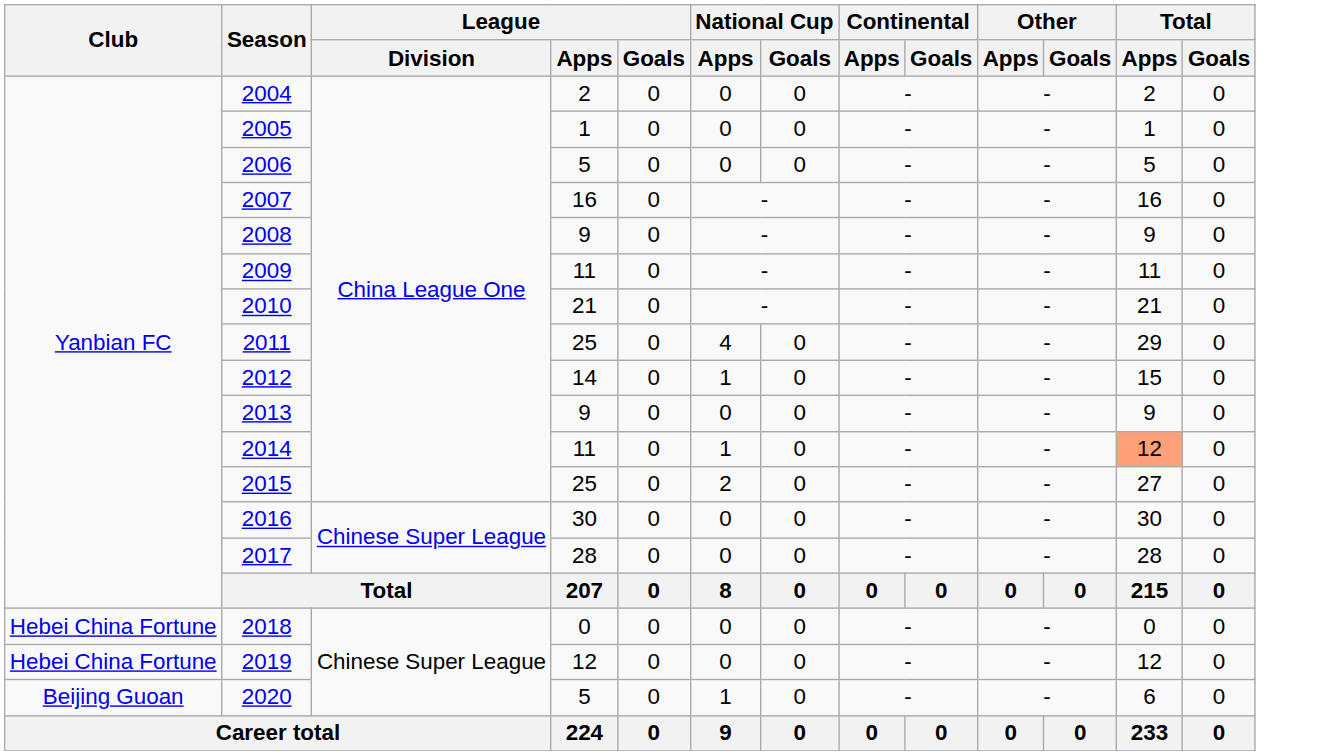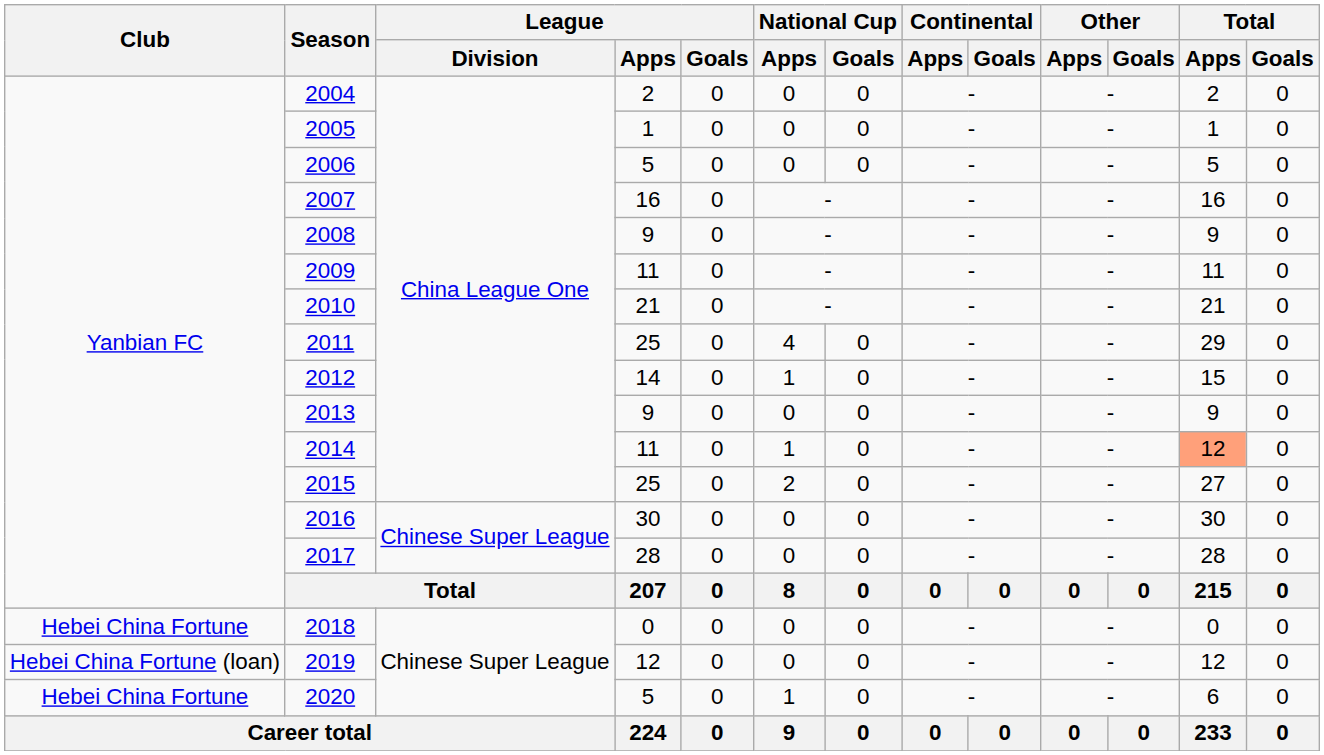 <table class="wikitable" style="text-align: center">
 <tr>
 <th rowspan="2">Club</th>
 <th rowspan="2">Season</th>
 <th colspan="3">League</th>
 <th colspan="2">National Cup</th>
 <th colspan="2">Continental</th>
 <th colspan="2">Other</th>
 <th colspan="2">Total</th>
 </tr>
 <tr>
 <th>Division</th>
 <th>Apps</th>
 <th>Goals</th>
 <th>Apps</th>
 <th>Goals</th>
 <th>Apps</th>
 <th>Goals</th>
 <th>Apps</th>
 <th>Goals</th>
 <th>Apps</th>
 <th>Goals</th>
 </tr>
 <tr>
 <td rowspan="15"><a href='#'>Yanbian FC</a></td>
 <td><a href='#'>2004</a></td>
 <td rowspan="12"><a href='#'>China League One</a></td>
 <td>2</td>
 <td>0</td>
 <td>0</td>
 <td>0</td>
 <td colspan="2">-</td>
 <td colspan="2">-</td>
 <td>2</td>
 <td>0</td>
 </tr>
 <tr>
 <td><a href='#'>2005</a></td>
 <td>1</td>
 <td>0</td>
 <td>0</td>
 <td>0</td>
 <td colspan="2">-</td>
 <td colspan="2">-</td>
 <td>1</td>
 <td>0</td>
 </tr>
 <tr>
 <td><a href='#'>2006</a></td>
 <td>5</td>
 <td>0</td>
 <td>0</td>
 <td>0</td>
 <td colspan="2">-</td>
 <td colspan="2">-</td>
 <td>5</td>
 <td>0</td>
 </tr>
 <tr>
 <td><a href='#'>2007</a></td>
 <td>16</td>
 <td>0</td>
 <td colspan="2">-</td>
 <td colspan="2">-</td>
 <td colspan="2">-</td>
 <td>16</td>
 <td>0</td>
 </tr>
 <tr>
 <td><a href='#'>2008</a></td>
 <td>9</td>
 <td>0</td>
 <td colspan="2">-</td>
 <td colspan="2">-</td>
 <td colspan="2">-</td>
 <td>9</td>
 <td>0</td>
 </tr>
 <tr>
 <td><a href='#'>2009</a></td>
 <td>11</td>
 <td>0</td>
 <td colspan="2">-</td>
 <td colspan="2">-</td>
 <td colspan="2">-</td>
 <td>11</td>
 <td>0</td>
 </tr>
 <tr>
 <td><a href='#'>2010</a></td>
 <td>21</td>
 <td>0</td>
 <td colspan="2">-</td>
 <td colspan="2">-</td>
 <td colspan="2">-</td>
 <td>21</td>
 <td>0</td>
 </tr>
 <tr>
 <td><a href='#'>2011</a></td>
 <td>25</td>
 <td>0</td>
 <td>4</td>
 <td>0</td>
 <td colspan="2">-</td>
 <td colspan="2">-</td>
 <td>29</td>
 <td>0</td>
 </tr>
 <tr>
 <td><a href='#'>2012</a></td>
 <td>14</td>
 <td>0</td>
 <td>1</td>
 <td>0</td>
 <td colspan="2">-</td>
 <td colspan="2">-</td>
 <td>15</td>
 <td>0</td>
 </tr>
 <tr>
 <td><a href='#'>2013</a></td>
 <td>9</td>
 <td>0</td>
 <td>0</td>
 <td>0</td>
 <td colspan="2">-</td>
 <td colspan="2">-</td>
 <td>9</td>
 <td>0</td>
 </tr>
 <tr>
 <td><a href='#'>2014</a></td>
 <td>11</td>
 <td>0</td>
 <td>1</td>
 <td>0</td>
 <td colspan="2">-</td>
 <td colspan="2">-</td>
 <td style="background: lightsalmon;">12</td>
 <td>0</td>
 </tr>
 <tr>
 <td><a href='#'>2015</a></td>
 <td>25</td>
 <td>0</td>
 <td>2</td>
 <td>0</td>
 <td colspan="2">-</td>
 <td colspan="2">-</td>
 <td>27</td>
 <td>0</td>
 </tr>
 <tr>
 <td><a href='#'>2016</a></td>
 <td rowspan="2"><a href='#'>Chinese Super League</a></td>
 <td>30</td>
 <td>0</td>
 <td>0</td>
 <td>0</td>
 <td colspan="2">-</td>
 <td colspan="2">-</td>
 <td>30</td>
 <td>0</td>
 </tr>
 <tr>
 <td><a href='#'>2017</a></td>
 <td>28</td>
 <td>0</td>
 <td>0</td>
 <td>0</td>
 <td colspan="2">-</td>
 <td colspan="2">-</td>
 <td>28</td>
 <td>0</td>
 </tr>
 <tr>
 <th colspan="2">Total</th>
 <th>207</th>
 <th>0</th>
 <th>8</th>
 <th>0</th>
 <th>0</th>
 <th>0</th>
 <th>0</th>
 <th>0</th>
 <th>215</th>
 <th>0</th>
 </tr>
 <tr>
 <td><a href='#'>Hebei China Fortune</a></td>
 <td><a href='#'>2018</a></td>
 <td rowspan="3">Chinese Super League</td>
 <td>0</td>
 <td>0</td>
 <td>0</td>
 <td>0</td>
 <td colspan="2">-</td>
 <td colspan="2">-</td>
 <td>0</td>
 <td>0</td>
 </tr>
 <tr>
-<td><a href='#'>Hebei China Fortune</a></td>
+<td><a href='#'>Hebei China Fortune</a> (loan)</td>
 <td><a href='#'>2019</a></td>
 <td>12</td>
 <td>0</td>
 <td>0</td>
 <td>0</td>
 <td colspan="2">-</td>
 <td colspan="2">-</td>
 <td>12</td>
 <td>0</td>
 </tr>
 <tr>
-<td><a href='#'>Beijing Guoan</a></td>
+<td><a href='#'>Hebei China Fortune</a></td>
 <td><a href='#'>2020</a></td>
 <td>5</td>
 <td>0</td>
 <td>1</td>
 <td>0</td>
 <td colspan="2">-</td>
 <td colspan="2">-</td>
 <td>6</td>
 <td>0</td>
 </tr>
 <tr>
 <th colspan=3>Career total</th>
 <th>224</th>
 <th>0</th>
 <th>9</th>
 <th>0</th>
 <th>0</th>
 <th>0</th>
 <th>0</th>
 <th>0</th>
 <th>233</th>
 <th>0</th>
 </tr>
 </table>
